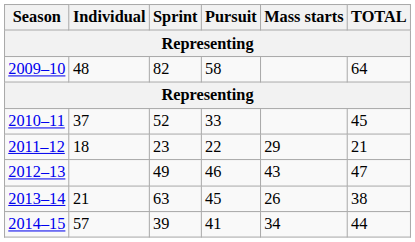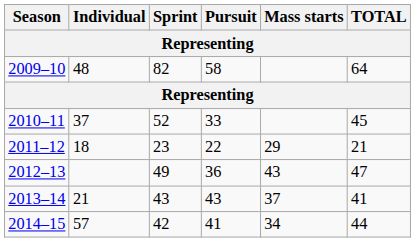 <table class="wikitable">
 <tr>
 <th>Season</th>
 <th>Individual</th>
 <th>Sprint</th>
 <th>Pursuit</th>
 <th>Mass starts</th>
 <th>TOTAL</th>
 </tr>
 <tr>
 <th colspan=6>Representing </th>
 </tr>
 <tr>
 <td><a href='#'>2009–10</a></td>
 <td>48</td>
 <td>82</td>
 <td>58</td>
 <td></td>
 <td>64</td>
 </tr>
 <tr>
 <th colspan=6>Representing </th>
 </tr>
 <tr>
 <td><a href='#'>2010–11</a></td>
 <td>37</td>
 <td>52</td>
 <td>33</td>
 <td></td>
 <td>45</td>
 </tr>
 <tr>
 <td><a href='#'>2011–12</a></td>
 <td>18</td>
 <td>23</td>
 <td>22</td>
 <td>29</td>
 <td>21</td>
 </tr>
 <tr>
 <td><a href='#'>2012–13</a></td>
 <td></td>
 <td>49</td>
-<td>46</td>
+<td>36</td>
 <td>43</td>
 <td>47</td>
 </tr>
 <tr>
 <td><a href='#'>2013–14</a></td>
 <td>21</td>
-<td>63</td>
-<td>45</td>
-<td>26</td>
-<td>38</td>
+<td>43</td>
+<td>43</td>
+<td>37</td>
+<td>41</td>
 </tr>
 <tr>
 <td><a href='#'>2014–15</a></td>
 <td>57</td>
-<td>39</td>
+<td>42</td>
 <td>41</td>
 <td>34</td>
 <td>44</td>
 </tr>
 </table>
